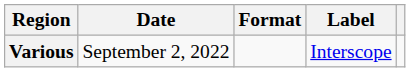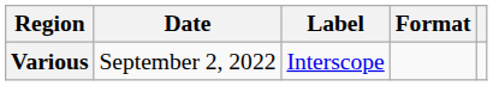 <table class="wikitable plainrowheaders">
 <tr>
 <th scope="col">Region</th>
 <th scope="col">Date</th>
+<th scope="col">Label</th>
 <th scope="col">Format</th>
-<th scope="col">Label</th>
 <th scope="col"></th>
 </tr>
 <tr>
 <th scope="row">Various</th>
 <td>September 2, 2022</td>
+<td><a href='#'>Interscope</a></td>
 <td></td>
-<td><a href='#'>Interscope</a></td>
 <td align="center"></td>
 </tr>
 </table>
